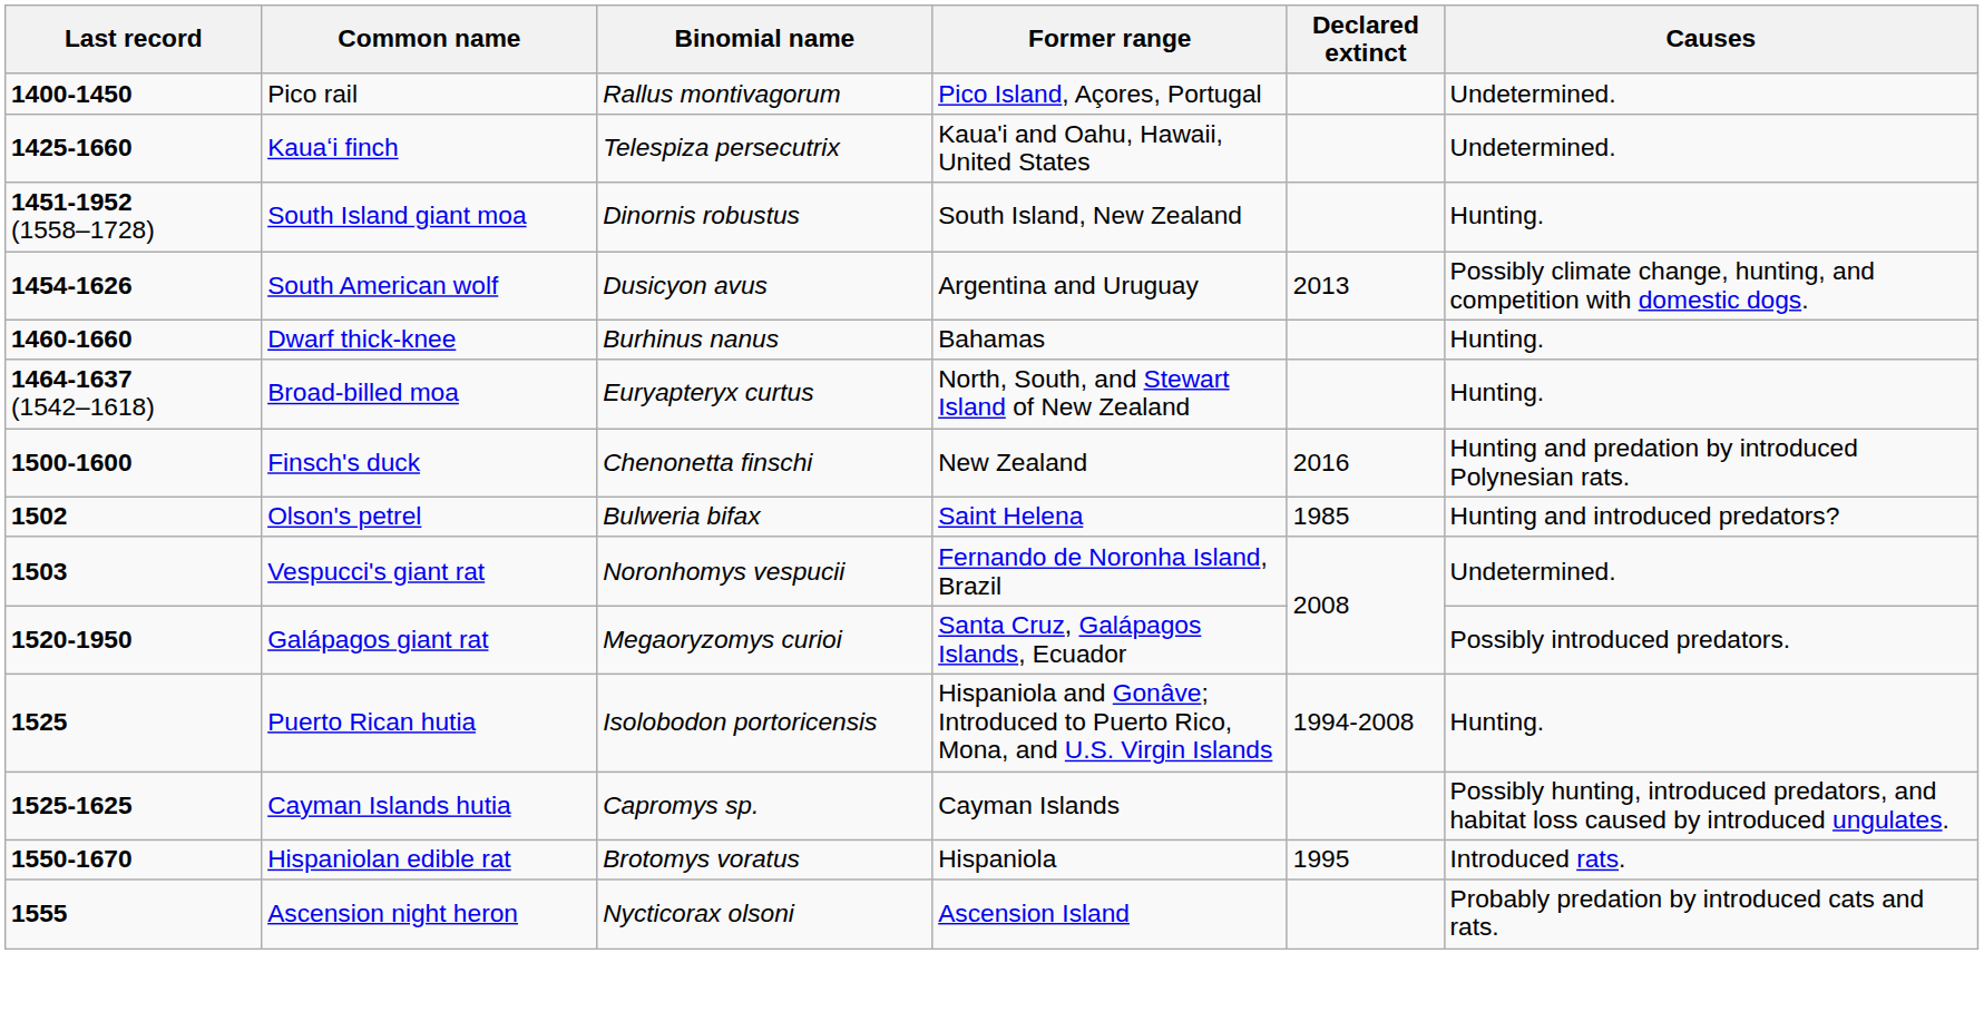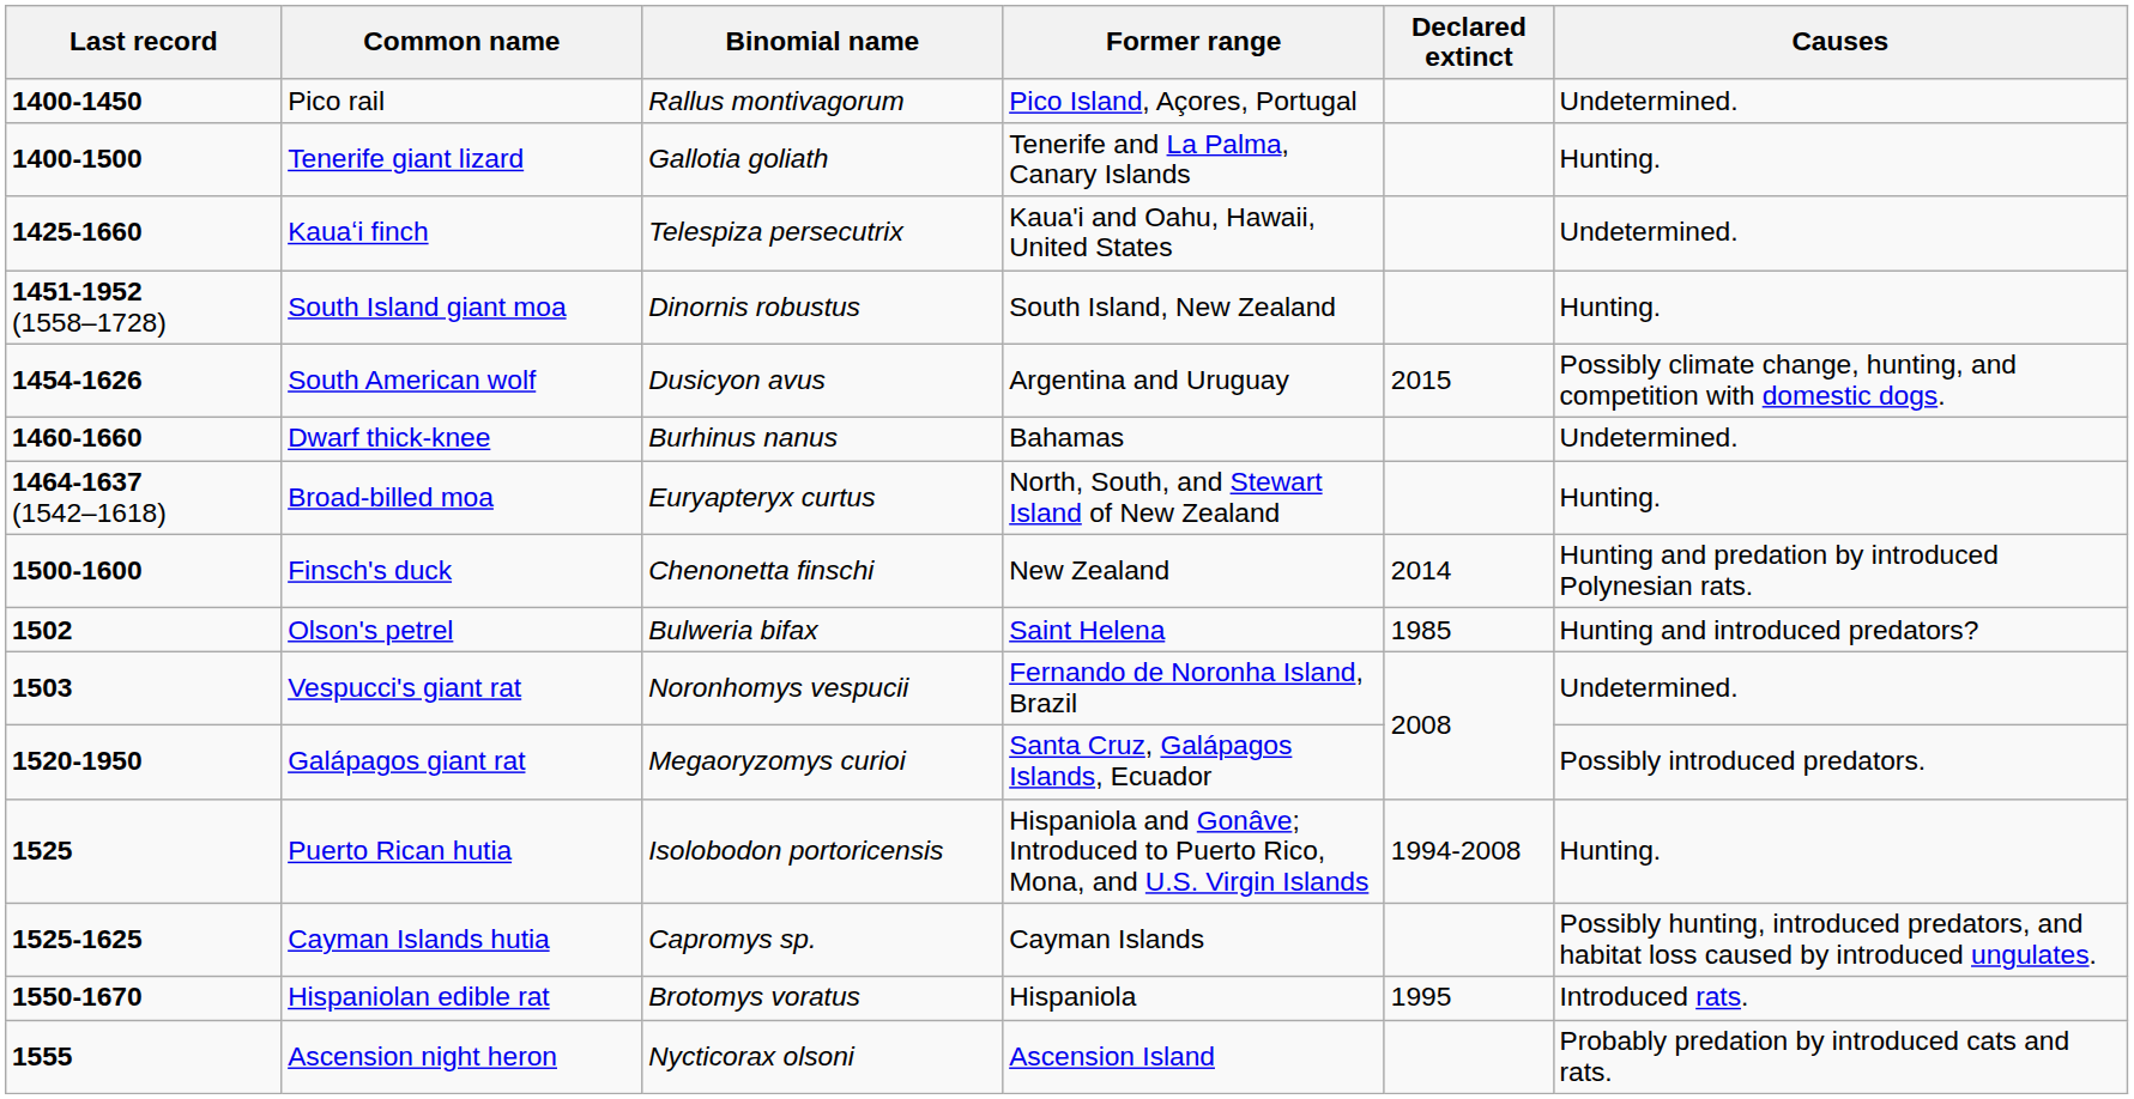 <table class="wikitable sortable">
 <tr>
 <th style="width:13%;">Last record</th>
 <th style="width:17%;">Common name</th>
 <th style="width:17%;">Binomial name</th>
 <th>Former range</th>
 <th>Declared extinct</th>
 <th>Causes</th>
 </tr>
 <tr>
 <td><strong>1400-1450</strong></td>
 <td>Pico rail</td>
 <td><em>Rallus montivagorum</em></td>
 <td><a href='#'>Pico Island</a>, Açores, Portugal</td>
 <td></td>
 <td>Undetermined.</td>
+</tr>
+<tr>
+<td><strong>1400-1500</strong></td>
+<td><a href='#'>Tenerife giant lizard</a></td>
+<td><em>Gallotia goliath</em></td>
+<td>Tenerife and <a href='#'>La Palma</a>, Canary Islands</td>
+<td></td>
+<td>Hunting.</td>
 </tr>
 <tr>
 <td><strong>1425-1660</strong></td>
 <td><a href='#'>Kauaʻi finch</a></td>
 <td><em>Telespiza persecutrix</em></td>
 <td>Kaua'i and Oahu, Hawaii, United States</td>
 <td></td>
 <td>Undetermined.</td>
 </tr>
 <tr>
 <td><strong>1451-1952</strong><br>(1558–1728)</td>
 <td><a href='#'>South Island giant moa</a></td>
 <td><em>Dinornis robustus</em></td>
 <td>South Island, New Zealand</td>
 <td></td>
 <td>Hunting.</td>
 </tr>
 <tr>
 <td><strong>1454-1626</strong></td>
 <td><a href='#'>South American wolf</a></td>
 <td><em>Dusicyon avus</em></td>
 <td>Argentina and Uruguay</td>
-<td>2013 </td>
+<td>2015 </td>
 <td>Possibly climate change, hunting, and competition with <a href='#'>domestic dogs</a>.</td>
 </tr>
 <tr>
 <td><strong>1460-1660</strong></td>
 <td><a href='#'>Dwarf thick-knee</a></td>
 <td><em>Burhinus nanus</em></td>
 <td>Bahamas</td>
 <td></td>
-<td>Hunting.</td>
+<td>Undetermined.</td>
 </tr>
 <tr>
 <td><strong>1464-1637</strong><br>(1542–1618)</td>
 <td><a href='#'>Broad-billed moa</a></td>
 <td><em>Euryapteryx curtus</em></td>
 <td>North, South, and <a href='#'>Stewart Island</a> of New Zealand</td>
 <td></td>
 <td>Hunting.</td>
 </tr>
 <tr>
 <td><strong>1500-1600</strong></td>
 <td><a href='#'>Finsch's duck</a></td>
 <td><em>Chenonetta finschi</em></td>
 <td>New Zealand</td>
-<td>2016 </td>
+<td>2014 </td>
 <td>Hunting and predation by introduced Polynesian rats.</td>
 </tr>
 <tr>
 <td><strong>1502</strong></td>
 <td><a href='#'>Olson's petrel</a></td>
 <td><em>Bulweria bifax</em></td>
 <td><a href='#'>Saint Helena</a></td>
 <td>1985 </td>
 <td>Hunting and introduced predators?</td>
 </tr>
 <tr>
 <td><strong>1503</strong></td>
 <td><a href='#'>Vespucci's giant rat</a></td>
 <td><em>Noronhomys vespucii</em></td>
 <td><a href='#'>Fernando de Noronha Island</a>, Brazil</td>
 <td rowspan="2">2008 </td>
 <td>Undetermined.</td>
 </tr>
 <tr>
 <td><strong>1520-1950</strong></td>
 <td><a href='#'>Galápagos giant rat</a></td>
 <td><em>Megaoryzomys curioi</em></td>
 <td><a href='#'>Santa Cruz</a>, <a href='#'>Galápagos Islands</a>, Ecuador</td>
 <td>Possibly introduced predators.</td>
 </tr>
 <tr>
 <td><strong>1525</strong></td>
 <td><a href='#'>Puerto Rican hutia</a></td>
 <td><em>Isolobodon portoricensis</em></td>
 <td>Hispaniola and <a href='#'>Gonâve</a>;<br>Introduced to Puerto Rico, Mona, and <a href='#'>U.S. Virgin Islands</a></td>
 <td>1994-2008 </td>
 <td>Hunting.</td>
 </tr>
 <tr>
 <td><strong>1525-1625</strong></td>
 <td><a href='#'>Cayman Islands hutia</a></td>
 <td><em>Capromys sp.</em></td>
 <td>Cayman Islands</td>
 <td></td>
 <td>Possibly hunting, introduced predators, and habitat loss caused by introduced <a href='#'>ungulates</a>.</td>
 </tr>
 <tr>
 <td><strong>1550-1670</strong></td>
 <td><a href='#'>Hispaniolan edible rat</a></td>
 <td><em>Brotomys voratus</em></td>
 <td>Hispaniola</td>
 <td>1995 </td>
 <td>Introduced <a href='#'>rats</a>.</td>
 </tr>
 <tr>
 <td><strong>1555</strong></td>
 <td><a href='#'>Ascension night heron</a></td>
 <td><em>Nycticorax olsoni</em></td>
 <td><a href='#'>Ascension Island</a></td>
 <td></td>
 <td>Probably predation by introduced cats and rats.</td>
 </tr>
 </table>
